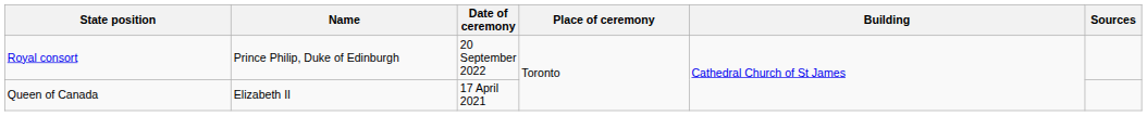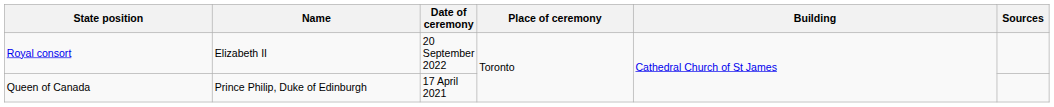 <table class="wikitable" style="width:100%;">
 <tr>
 <th style="width:20%;">State position</th>
 <th style="width:20%;">Name</th>
 <th style="width:5%;">Date of ceremony</th>
 <th style="width:15%;">Place of ceremony</th>
 <th style="width:35%;">Building</th>
 <th style="width:5%;">Sources</th>
 </tr>
 <tr>
 <td><a href='#'>Royal consort</a></td>
-<td>Prince Philip, Duke of Edinburgh</td>
+<td>Elizabeth II</td>
 <td>20 September 2022</td>
 <td rowspan="2">Toronto</td>
 <td rowspan="2"><a href='#'>Cathedral Church of St James</a></td>
 <td></td>
 </tr>
 <tr>
 <td>Queen of Canada</td>
-<td>Elizabeth II</td>
+<td>Prince Philip, Duke of Edinburgh</td>
 <td>17 April 2021</td>
 <td></td>
 </tr>
 </table>
